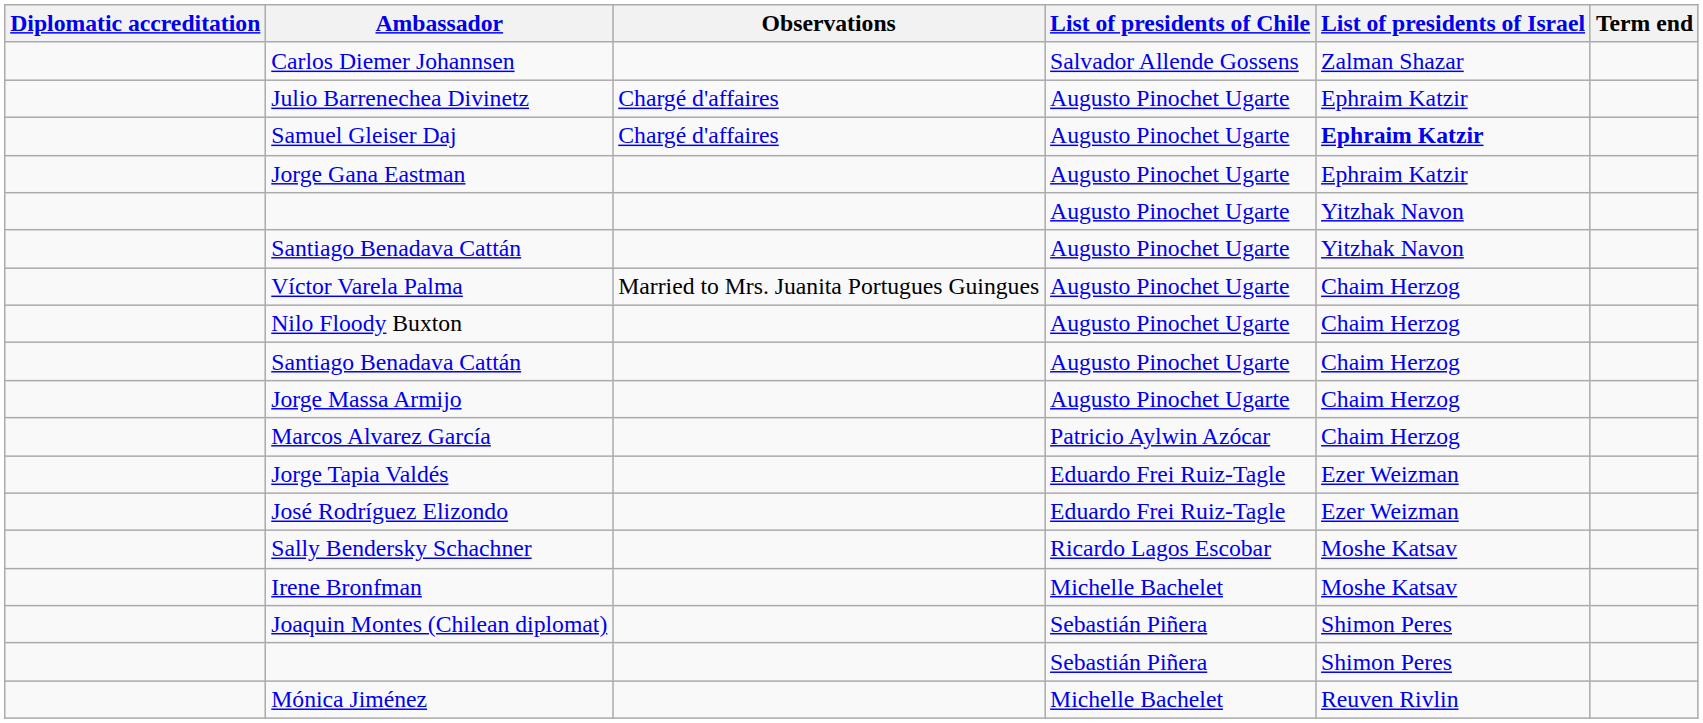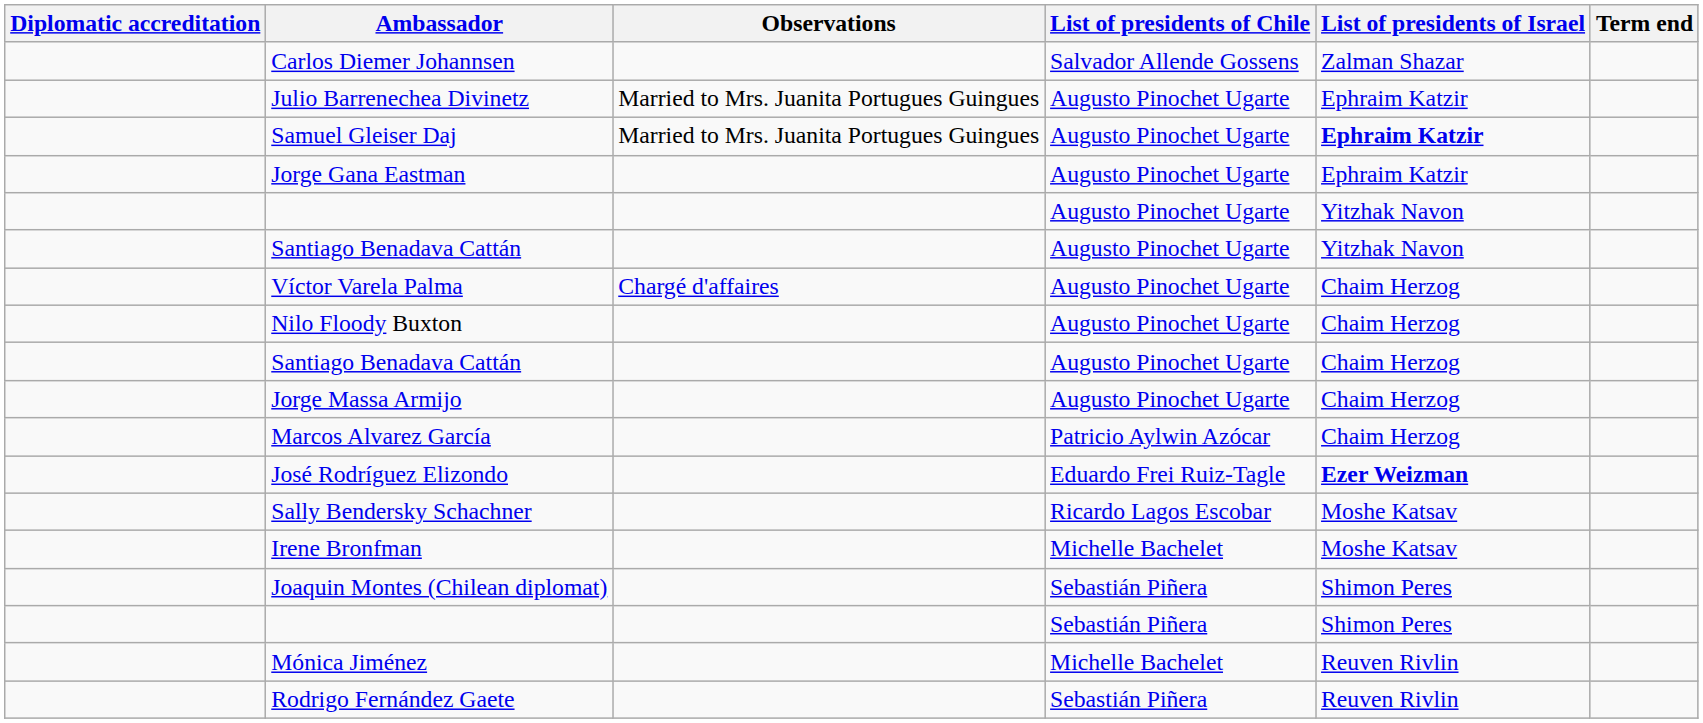 <table class="wikitable sortable">
 <tr>
 <th><a href='#'>Diplomatic accreditation</a></th>
 <th><a href='#'>Ambassador</a></th>
 <th>Observations</th>
 <th><a href='#'>List of presidents of Chile</a></th>
 <th><a href='#'>List of presidents of Israel</a></th>
 <th>Term end</th>
 </tr>
 <tr>
 <td></td>
 <td><a href='#'>Carlos Diemer Johannsen </a></td>
 <td></td>
 <td><a href='#'>Salvador Allende Gossens</a></td>
 <td><a href='#'>Zalman Shazar </a></td>
 <td></td>
 </tr>
 <tr>
 <td></td>
 <td><a href='#'>Julio Barrenechea Divinetz</a></td>
-<td><a href='#'>Chargé d'affaires</a></td>
+<td>Married to Mrs. Juanita Portugues Guingues</td>
 <td><a href='#'>Augusto Pinochet Ugarte </a></td>
 <td><a href='#'>Ephraim Katzir </a></td>
 <td></td>
 </tr>
 <tr>
 <td></td>
 <td><a href='#'>Samuel Gleiser Daj </a></td>
-<td><a href='#'>Chargé d'affaires</a></td>
+<td>Married to Mrs. Juanita Portugues Guingues</td>
 <td><a href='#'>Augusto Pinochet Ugarte </a></td>
 <td><strong><a href='#'>Ephraim Katzir </a></strong></td>
 <td></td>
 </tr>
 <tr>
 <td></td>
 <td><a href='#'>Jorge Gana Eastman</a></td>
 <td></td>
 <td><a href='#'>Augusto Pinochet Ugarte </a></td>
 <td><a href='#'>Ephraim Katzir </a></td>
 <td></td>
 </tr>
 <tr>
 <td></td>
 <td></td>
 <td></td>
 <td><a href='#'>Augusto Pinochet Ugarte </a></td>
 <td><a href='#'>Yitzhak Navon </a></td>
 <td></td>
 </tr>
 <tr>
 <td></td>
 <td><a href='#'>Santiago Benadava Cattán </a></td>
 <td></td>
 <td><a href='#'>Augusto Pinochet Ugarte </a></td>
 <td><a href='#'>Yitzhak Navon </a></td>
 <td></td>
 </tr>
 <tr>
 <td></td>
 <td><a href='#'>Víctor Varela Palma</a></td>
-<td>Married to Mrs. Juanita Portugues Guingues</td>
+<td><a href='#'>Chargé d'affaires</a></td>
 <td><a href='#'>Augusto Pinochet Ugarte </a></td>
 <td><a href='#'>Chaim Herzog </a></td>
 <td></td>
 </tr>
 <tr>
 <td></td>
 <td><a href='#'>Nilo Floody</a> Buxton</td>
 <td></td>
 <td><a href='#'>Augusto Pinochet Ugarte </a></td>
 <td><a href='#'>Chaim Herzog </a></td>
 <td></td>
 </tr>
 <tr>
 <td></td>
 <td><a href='#'>Santiago Benadava Cattán </a></td>
 <td></td>
 <td><a href='#'>Augusto Pinochet Ugarte </a></td>
 <td><a href='#'>Chaim Herzog </a></td>
 <td></td>
 </tr>
 <tr>
 <td></td>
 <td><a href='#'>Jorge Massa Armijo</a></td>
 <td></td>
 <td><a href='#'>Augusto Pinochet Ugarte </a></td>
 <td><a href='#'>Chaim Herzog </a></td>
 <td></td>
 </tr>
 <tr>
 <td></td>
 <td><a href='#'>Marcos Alvarez García</a></td>
 <td></td>
 <td><a href='#'>Patricio Aylwin Azócar</a></td>
 <td><a href='#'>Chaim Herzog </a></td>
 <td></td>
 </tr>
 <tr>
 <td></td>
-<td><a href='#'>Jorge Tapia Valdés</a></td>
-<td></td>
-<td><a href='#'>Eduardo Frei Ruiz-Tagle</a></td>
-<td><a href='#'>Ezer Weizman </a></td>
-<td></td>
-</tr>
-<tr>
-<td></td>
 <td><a href='#'>José Rodríguez Elizondo</a></td>
 <td></td>
 <td><a href='#'>Eduardo Frei Ruiz-Tagle</a></td>
-<td><a href='#'>Ezer Weizman </a></td>
+<td><strong><a href='#'>Ezer Weizman </a></strong></td>
 <td></td>
 </tr>
 <tr>
 <td></td>
 <td><a href='#'>Sally Bendersky Schachner</a></td>
 <td></td>
 <td><a href='#'>Ricardo Lagos Escobar</a></td>
 <td><a href='#'>Moshe Katsav</a></td>
 <td></td>
 </tr>
 <tr>
 <td></td>
 <td><a href='#'>Irene Bronfman</a></td>
 <td></td>
 <td><a href='#'>Michelle Bachelet</a></td>
 <td><a href='#'>Moshe Katsav</a></td>
 <td></td>
 </tr>
 <tr>
 <td></td>
 <td><a href='#'>Joaquin Montes (Chilean diplomat)</a></td>
 <td></td>
 <td><a href='#'>Sebastián Piñera</a></td>
 <td><a href='#'>Shimon Peres </a></td>
 <td></td>
 </tr>
 <tr>
 <td></td>
 <td></td>
 <td></td>
 <td><a href='#'>Sebastián Piñera</a></td>
 <td><a href='#'>Shimon Peres </a></td>
 <td></td>
 </tr>
 <tr>
 <td></td>
 <td><a href='#'>Mónica Jiménez</a></td>
 <td></td>
 <td><a href='#'>Michelle Bachelet</a></td>
 <td><a href='#'>Reuven Rivlin</a></td>
 <td></td>
 </tr>
+<tr>
+<td></td>
+<td><a href='#'>Rodrigo Fernández Gaete</a></td>
+<td></td>
+<td><a href='#'>Sebastián Piñera</a></td>
+<td><a href='#'>Reuven Rivlin</a></td>
+<td></td>
+</tr>
 </table>
